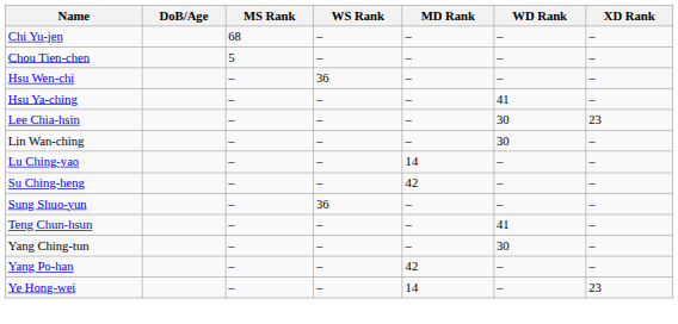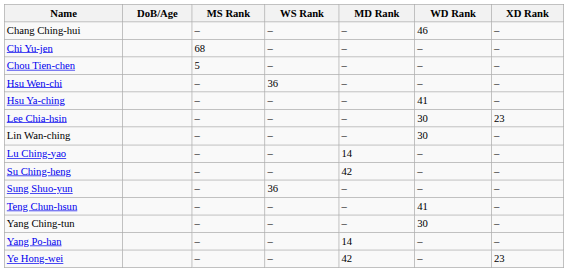 <table class="sortable wikitable"  style="width:800px; font-size:95%;">
 <tr>
 <th align="left">Name</th>
 <th align="left">DoB/Age</th>
 <th align="left">MS Rank</th>
 <th align="left">WS Rank</th>
 <th align="left">MD Rank</th>
 <th align="left">WD Rank</th>
 <th align="left">XD Rank</th>
+</tr>
+<tr>
+<td>Chang Ching-hui</td>
+<td></td>
+<td>–</td>
+<td>–</td>
+<td>–</td>
+<td>46</td>
+<td>–</td>
 </tr>
 <tr>
 <td><a href='#'>Chi Yu-jen</a></td>
 <td></td>
 <td>68</td>
 <td>–</td>
 <td>–</td>
 <td>–</td>
 <td>–</td>
 </tr>
 <tr>
 <td><a href='#'>Chou Tien-chen</a></td>
 <td></td>
 <td>5</td>
 <td>–</td>
 <td>–</td>
 <td>–</td>
 <td>–</td>
 </tr>
 <tr>
 <td><a href='#'>Hsu Wen-chi</a></td>
 <td></td>
 <td>–</td>
 <td>36</td>
 <td>–</td>
 <td>–</td>
 <td>–</td>
 </tr>
 <tr>
 <td><a href='#'>Hsu Ya-ching</a></td>
 <td></td>
 <td>–</td>
 <td>–</td>
 <td>–</td>
 <td>41</td>
 <td>–</td>
 </tr>
 <tr>
 <td><a href='#'>Lee Chia-hsin</a></td>
 <td></td>
 <td>–</td>
 <td>–</td>
 <td>–</td>
 <td>30</td>
 <td>23</td>
 </tr>
 <tr>
 <td>Lin Wan-ching</td>
 <td></td>
 <td>–</td>
 <td>–</td>
 <td>–</td>
 <td>30</td>
 <td>–</td>
 </tr>
 <tr>
 <td><a href='#'>Lu Ching-yao</a></td>
 <td></td>
 <td>–</td>
 <td>–</td>
 <td>14</td>
 <td>–</td>
 <td>–</td>
 </tr>
 <tr>
 <td><a href='#'>Su Ching-heng</a></td>
 <td></td>
 <td>–</td>
 <td>–</td>
 <td>42</td>
 <td>–</td>
 <td>–</td>
 </tr>
 <tr>
 <td><a href='#'>Sung Shuo-yun</a></td>
 <td></td>
 <td>–</td>
 <td>36</td>
 <td>–</td>
 <td>–</td>
 <td>–</td>
 </tr>
 <tr>
 <td><a href='#'>Teng Chun-hsun</a></td>
 <td></td>
 <td>–</td>
 <td>–</td>
 <td>–</td>
 <td>41</td>
 <td>–</td>
 </tr>
 <tr>
 <td>Yang Ching-tun</td>
 <td></td>
 <td>–</td>
 <td>–</td>
 <td>–</td>
 <td>30</td>
 <td>–</td>
 </tr>
 <tr>
 <td><a href='#'>Yang Po-han</a></td>
 <td></td>
 <td>–</td>
 <td>–</td>
-<td>42</td>
+<td>14</td>
 <td>–</td>
 <td>–</td>
 </tr>
 <tr>
 <td><a href='#'>Ye Hong-wei</a></td>
 <td></td>
 <td>–</td>
 <td>–</td>
-<td>14</td>
+<td>42</td>
 <td>–</td>
 <td>23</td>
 </tr>
 </table>
